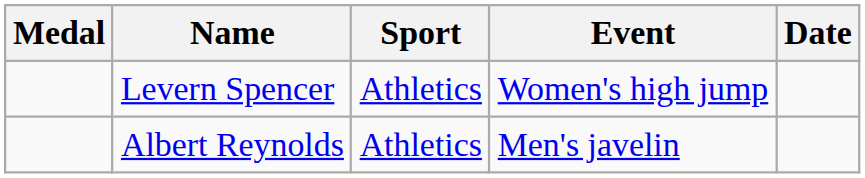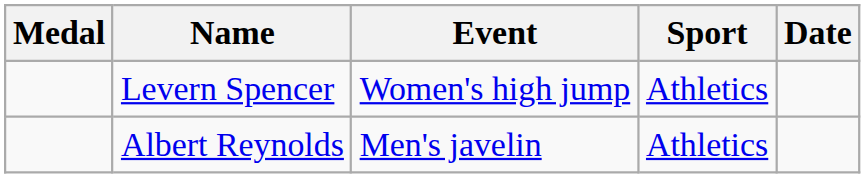 <table class="wikitable sortable" style="font-size:95%">
 <tr>
 <th>Medal</th>
 <th>Name</th>
+<th>Event</th>
 <th>Sport</th>
-<th>Event</th>
 <th>Date</th>
 </tr>
 <tr>
 <td></td>
 <td><a href='#'>Levern Spencer</a></td>
+<td><a href='#'>Women's high jump</a></td>
 <td><a href='#'>Athletics</a></td>
-<td><a href='#'>Women's high jump</a></td>
 <td></td>
 </tr>
 <tr>
 <td></td>
 <td><a href='#'>Albert Reynolds</a></td>
+<td><a href='#'>Men's javelin</a></td>
 <td><a href='#'>Athletics</a></td>
-<td><a href='#'>Men's javelin</a></td>
 <td></td>
 </tr>
 </table>
